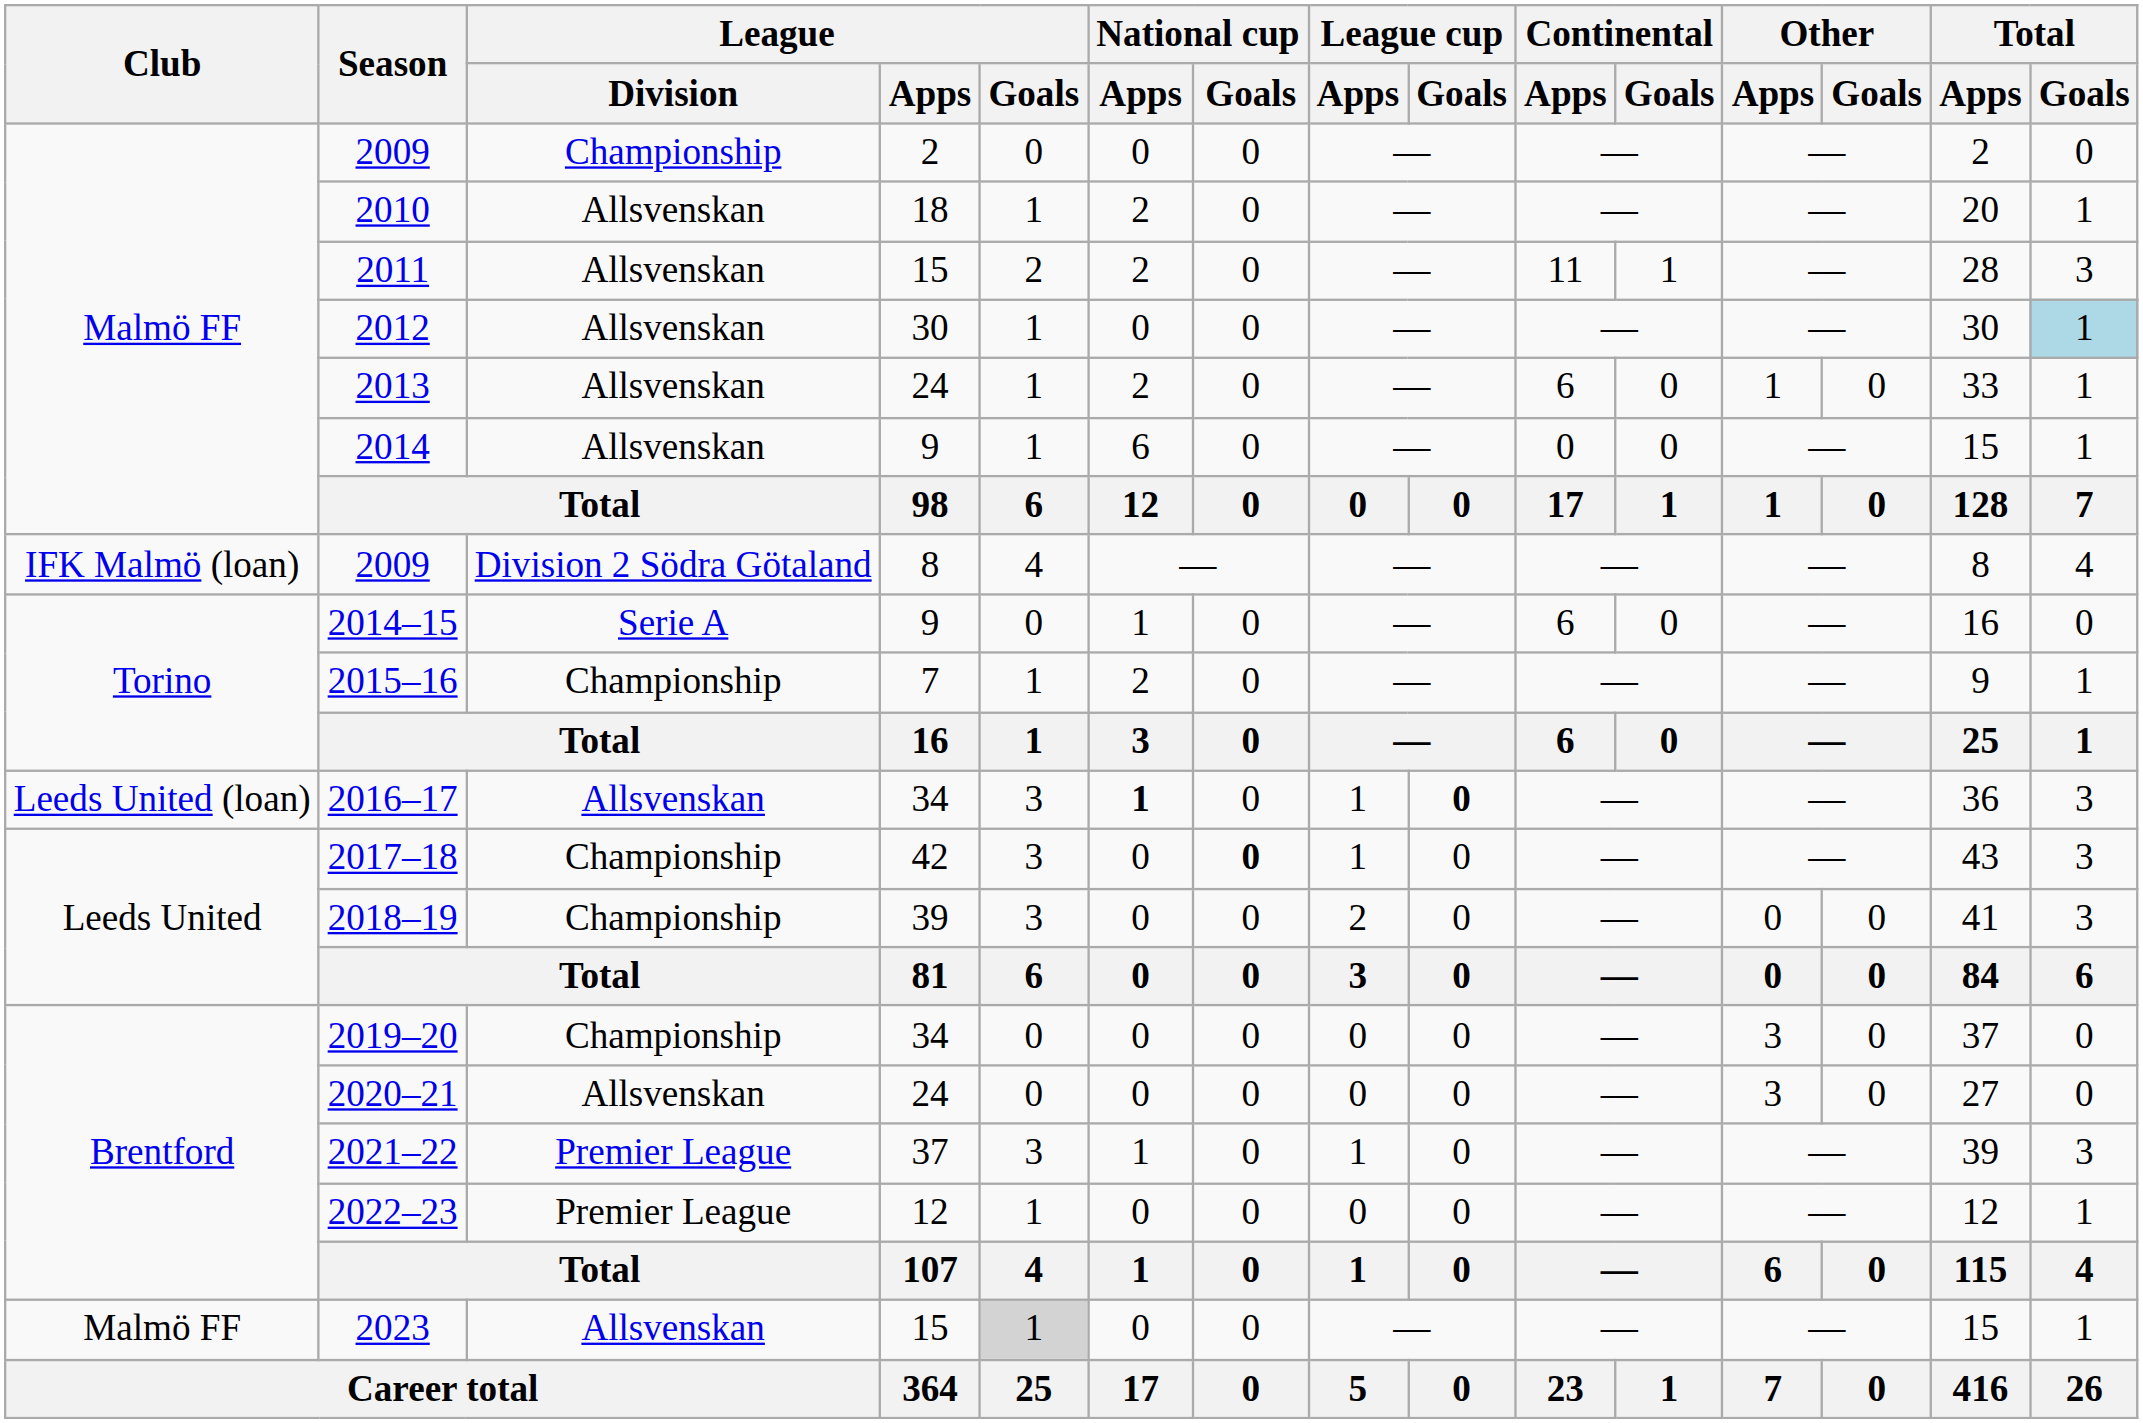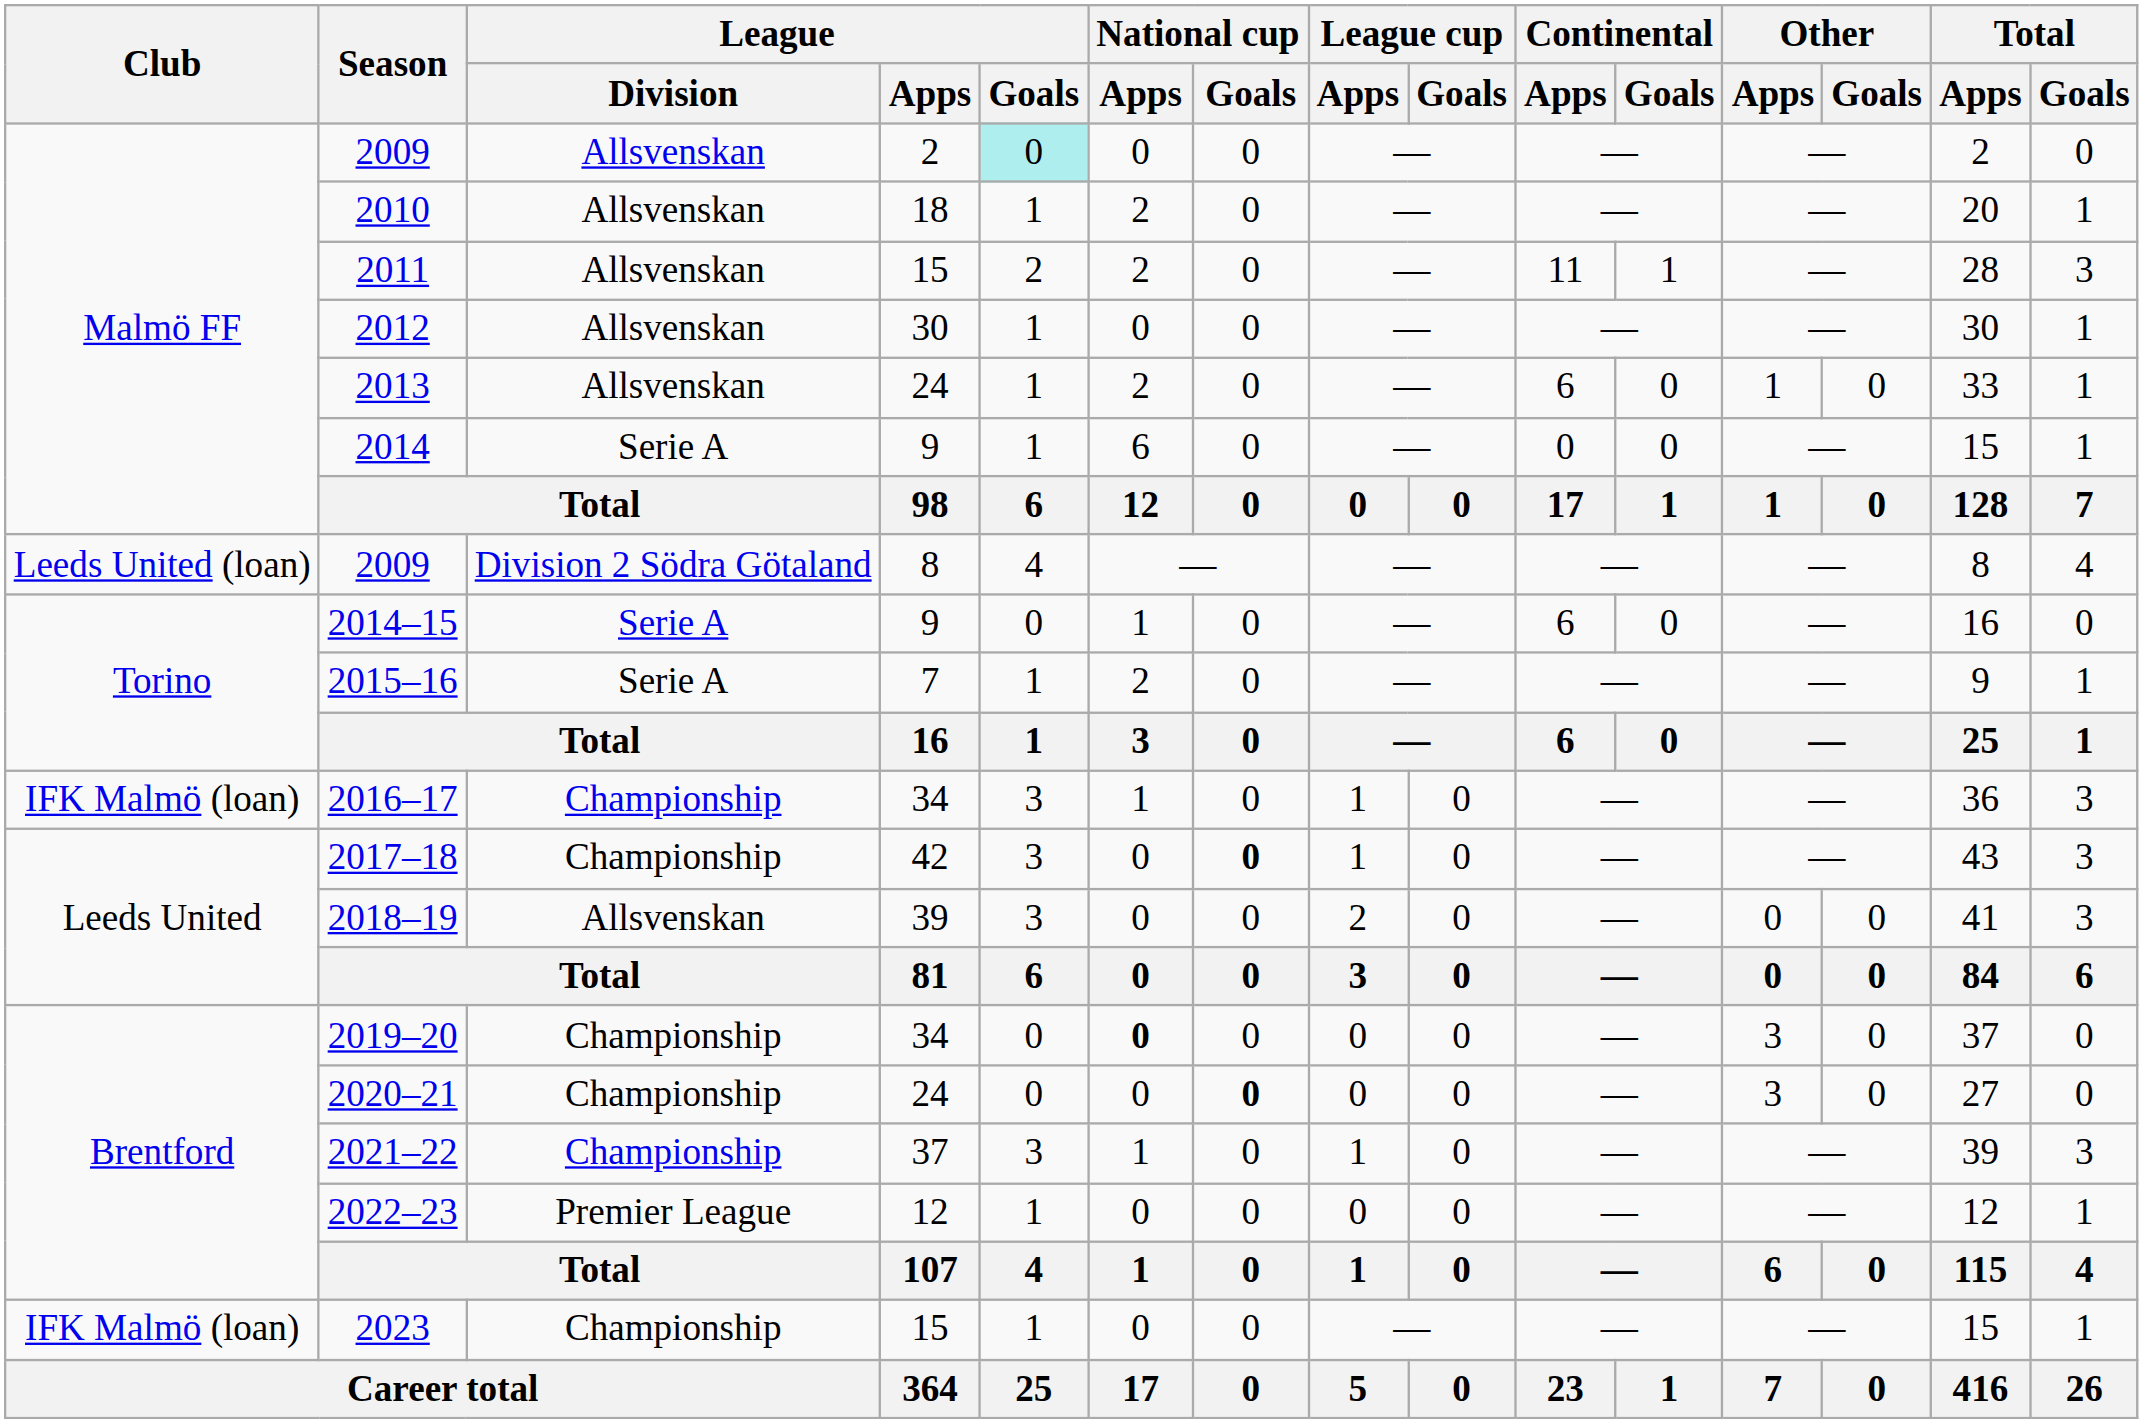 <table class="wikitable" style="text-align: center;">
 <tr>
 <th rowspan="2">Club</th>
 <th rowspan="2">Season</th>
 <th colspan="3">League</th>
 <th colspan="2">National cup</th>
 <th colspan="2">League cup</th>
 <th colspan="2">Continental</th>
 <th colspan="2">Other</th>
 <th colspan="2">Total</th>
 </tr>
 <tr>
 <th>Division</th>
 <th>Apps</th>
 <th>Goals</th>
 <th>Apps</th>
 <th>Goals</th>
 <th>Apps</th>
 <th>Goals</th>
 <th>Apps</th>
 <th>Goals</th>
 <th>Apps</th>
 <th>Goals</th>
 <th>Apps</th>
 <th>Goals</th>
 </tr>
 <tr>
 <td rowspan="7"><a href='#'>Malmö FF</a></td>
 <td><a href='#'>2009</a></td>
-<td><a href='#'>Championship</a></td>
+<td><a href='#'>Allsvenskan</a></td>
 <td>2</td>
-<td>0</td>
+<td style="background: paleturquoise;">0</td>
 <td>0</td>
 <td>0</td>
 <td colspan="2">—</td>
 <td colspan="2">—</td>
 <td colspan="2">—</td>
 <td>2</td>
 <td>0</td>
 </tr>
 <tr>
 <td><a href='#'>2010</a></td>
 <td>Allsvenskan</td>
 <td>18</td>
 <td>1</td>
 <td>2</td>
 <td>0</td>
 <td colspan="2">—</td>
 <td colspan="2">—</td>
 <td colspan="2">—</td>
 <td>20</td>
 <td>1</td>
 </tr>
 <tr>
 <td><a href='#'>2011</a></td>
 <td>Allsvenskan</td>
 <td>15</td>
 <td>2</td>
 <td>2</td>
 <td>0</td>
 <td colspan="2">—</td>
 <td>11</td>
 <td>1</td>
 <td colspan="2">—</td>
 <td>28</td>
 <td>3</td>
 </tr>
 <tr>
 <td><a href='#'>2012</a></td>
 <td>Allsvenskan</td>
 <td>30</td>
 <td>1</td>
 <td>0</td>
 <td>0</td>
 <td colspan="2">—</td>
 <td colspan="2">—</td>
 <td colspan="2">—</td>
 <td>30</td>
-<td style="background: lightblue;">1</td>
+<td>1</td>
 </tr>
 <tr>
 <td><a href='#'>2013</a></td>
 <td>Allsvenskan</td>
 <td>24</td>
 <td>1</td>
 <td>2</td>
 <td>0</td>
 <td colspan="2">—</td>
 <td>6</td>
 <td>0</td>
 <td>1</td>
 <td>0</td>
 <td>33</td>
 <td>1</td>
 </tr>
 <tr>
 <td><a href='#'>2014</a></td>
-<td>Allsvenskan</td>
+<td>Serie A</td>
 <td>9</td>
 <td>1</td>
 <td>6</td>
 <td>0</td>
 <td colspan="2">—</td>
 <td>0</td>
 <td>0</td>
 <td colspan="2">—</td>
 <td>15</td>
 <td>1</td>
 </tr>
 <tr>
 <th colspan="2">Total</th>
 <th>98</th>
 <th>6</th>
 <th>12</th>
 <th>0</th>
 <th>0</th>
 <th>0</th>
 <th>17</th>
 <th>1</th>
 <th>1</th>
 <th>0</th>
 <th>128</th>
 <th>7</th>
 </tr>
 <tr>
-<td><a href='#'>IFK Malmö</a> (loan)</td>
+<td><a href='#'>Leeds United</a> (loan)</td>
 <td><a href='#'>2009</a></td>
 <td><a href='#'>Division 2 Södra Götaland</a></td>
 <td>8</td>
 <td>4</td>
 <td colspan="2">—</td>
 <td colspan="2">—</td>
 <td colspan="2">—</td>
 <td colspan="2">—</td>
 <td>8</td>
 <td>4</td>
 </tr>
 <tr>
 <td rowspan="3"><a href='#'>Torino</a></td>
 <td><a href='#'>2014–15</a></td>
 <td><a href='#'>Serie A</a></td>
 <td>9</td>
 <td>0</td>
 <td>1</td>
 <td>0</td>
 <td colspan="2">—</td>
 <td>6</td>
 <td>0</td>
 <td colspan="2">—</td>
 <td>16</td>
 <td>0</td>
 </tr>
 <tr>
 <td><a href='#'>2015–16</a></td>
-<td>Championship</td>
+<td>Serie A</td>
 <td>7</td>
 <td>1</td>
 <td>2</td>
 <td>0</td>
 <td colspan="2">—</td>
 <td colspan="2">—</td>
 <td colspan="2">—</td>
 <td>9</td>
 <td>1</td>
 </tr>
 <tr>
 <th colspan="2">Total</th>
 <th>16</th>
 <th>1</th>
 <th>3</th>
 <th>0</th>
 <th colspan="2">—</th>
 <th>6</th>
 <th>0</th>
 <th colspan="2">—</th>
 <th>25</th>
 <th>1</th>
 </tr>
 <tr>
-<td><a href='#'>Leeds United</a> (loan)</td>
+<td><a href='#'>IFK Malmö</a> (loan)</td>
 <td><a href='#'>2016–17</a></td>
-<td><a href='#'>Allsvenskan</a></td>
+<td><a href='#'>Championship</a></td>
 <td>34</td>
 <td>3</td>
-<td><strong>1</strong></td>
+<td>1</td>
 <td>0</td>
 <td>1</td>
-<td><strong>0</strong></td>
+<td>0</td>
 <td colspan="2">—</td>
 <td colspan="2">—</td>
 <td>36</td>
 <td>3</td>
 </tr>
 <tr>
 <td rowspan="3">Leeds United</td>
 <td><a href='#'>2017–18</a></td>
 <td>Championship</td>
 <td>42</td>
 <td>3</td>
 <td>0</td>
 <td><strong>0</strong></td>
 <td>1</td>
 <td>0</td>
 <td colspan="2">—</td>
 <td colspan="2">—</td>
 <td>43</td>
 <td>3</td>
 </tr>
 <tr>
 <td><a href='#'>2018–19</a></td>
-<td>Championship</td>
+<td>Allsvenskan</td>
 <td>39</td>
 <td>3</td>
 <td>0</td>
 <td>0</td>
 <td>2</td>
 <td>0</td>
 <td colspan="2">—</td>
 <td>0</td>
 <td>0</td>
 <td>41</td>
 <td>3</td>
 </tr>
 <tr>
 <th colspan="2">Total</th>
 <th>81</th>
 <th>6</th>
 <th>0</th>
 <th>0</th>
 <th>3</th>
 <th>0</th>
 <th colspan="2">—</th>
 <th>0</th>
 <th>0</th>
 <th>84</th>
 <th>6</th>
 </tr>
 <tr>
 <td rowspan="5"><a href='#'>Brentford</a></td>
 <td><a href='#'>2019–20</a></td>
 <td>Championship</td>
 <td>34</td>
 <td>0</td>
-<td>0</td>
+<td><strong>0</strong></td>
 <td>0</td>
 <td>0</td>
 <td>0</td>
 <td colspan="2">—</td>
 <td>3</td>
 <td>0</td>
 <td>37</td>
 <td>0</td>
 </tr>
 <tr>
 <td><a href='#'>2020–21</a></td>
-<td>Allsvenskan</td>
+<td>Championship</td>
 <td>24</td>
 <td>0</td>
 <td>0</td>
-<td>0</td>
+<td><strong>0</strong></td>
 <td>0</td>
 <td>0</td>
 <td colspan="2">—</td>
 <td>3</td>
 <td>0</td>
 <td>27</td>
 <td>0</td>
 </tr>
 <tr>
 <td><a href='#'>2021–22</a></td>
-<td><a href='#'>Premier League</a></td>
+<td><a href='#'>Championship</a></td>
 <td>37</td>
 <td>3</td>
 <td>1</td>
 <td>0</td>
 <td>1</td>
 <td>0</td>
 <td colspan="2">—</td>
 <td colspan="2">—</td>
 <td>39</td>
 <td>3</td>
 </tr>
 <tr>
 <td><a href='#'>2022–23</a></td>
 <td>Premier League</td>
 <td>12</td>
 <td>1</td>
 <td>0</td>
 <td>0</td>
 <td>0</td>
 <td>0</td>
 <td colspan="2">—</td>
 <td colspan="2">—</td>
 <td>12</td>
 <td>1</td>
 </tr>
 <tr>
 <th colspan="2">Total</th>
 <th>107</th>
 <th>4</th>
 <th>1</th>
 <th>0</th>
 <th>1</th>
 <th>0</th>
 <th colspan="2">—</th>
 <th>6</th>
 <th>0</th>
 <th>115</th>
 <th>4</th>
 </tr>
 <tr>
-<td>Malmö FF</td>
+<td><a href='#'>IFK Malmö</a> (loan)</td>
 <td><a href='#'>2023</a></td>
-<td><a href='#'>Allsvenskan</a></td>
+<td>Championship</td>
 <td>15</td>
-<td style="background: lightgrey;">1</td>
+<td>1</td>
 <td>0</td>
 <td>0</td>
 <td colspan="2">—</td>
 <td colspan="2">—</td>
 <td colspan="2">—</td>
 <td>15</td>
 <td>1</td>
 </tr>
 <tr>
 <th colspan="3">Career total</th>
 <th>364</th>
 <th>25</th>
 <th>17</th>
 <th>0</th>
 <th>5</th>
 <th>0</th>
 <th>23</th>
 <th>1</th>
 <th>7</th>
 <th>0</th>
 <th>416</th>
 <th>26</th>
 </tr>
 </table>
